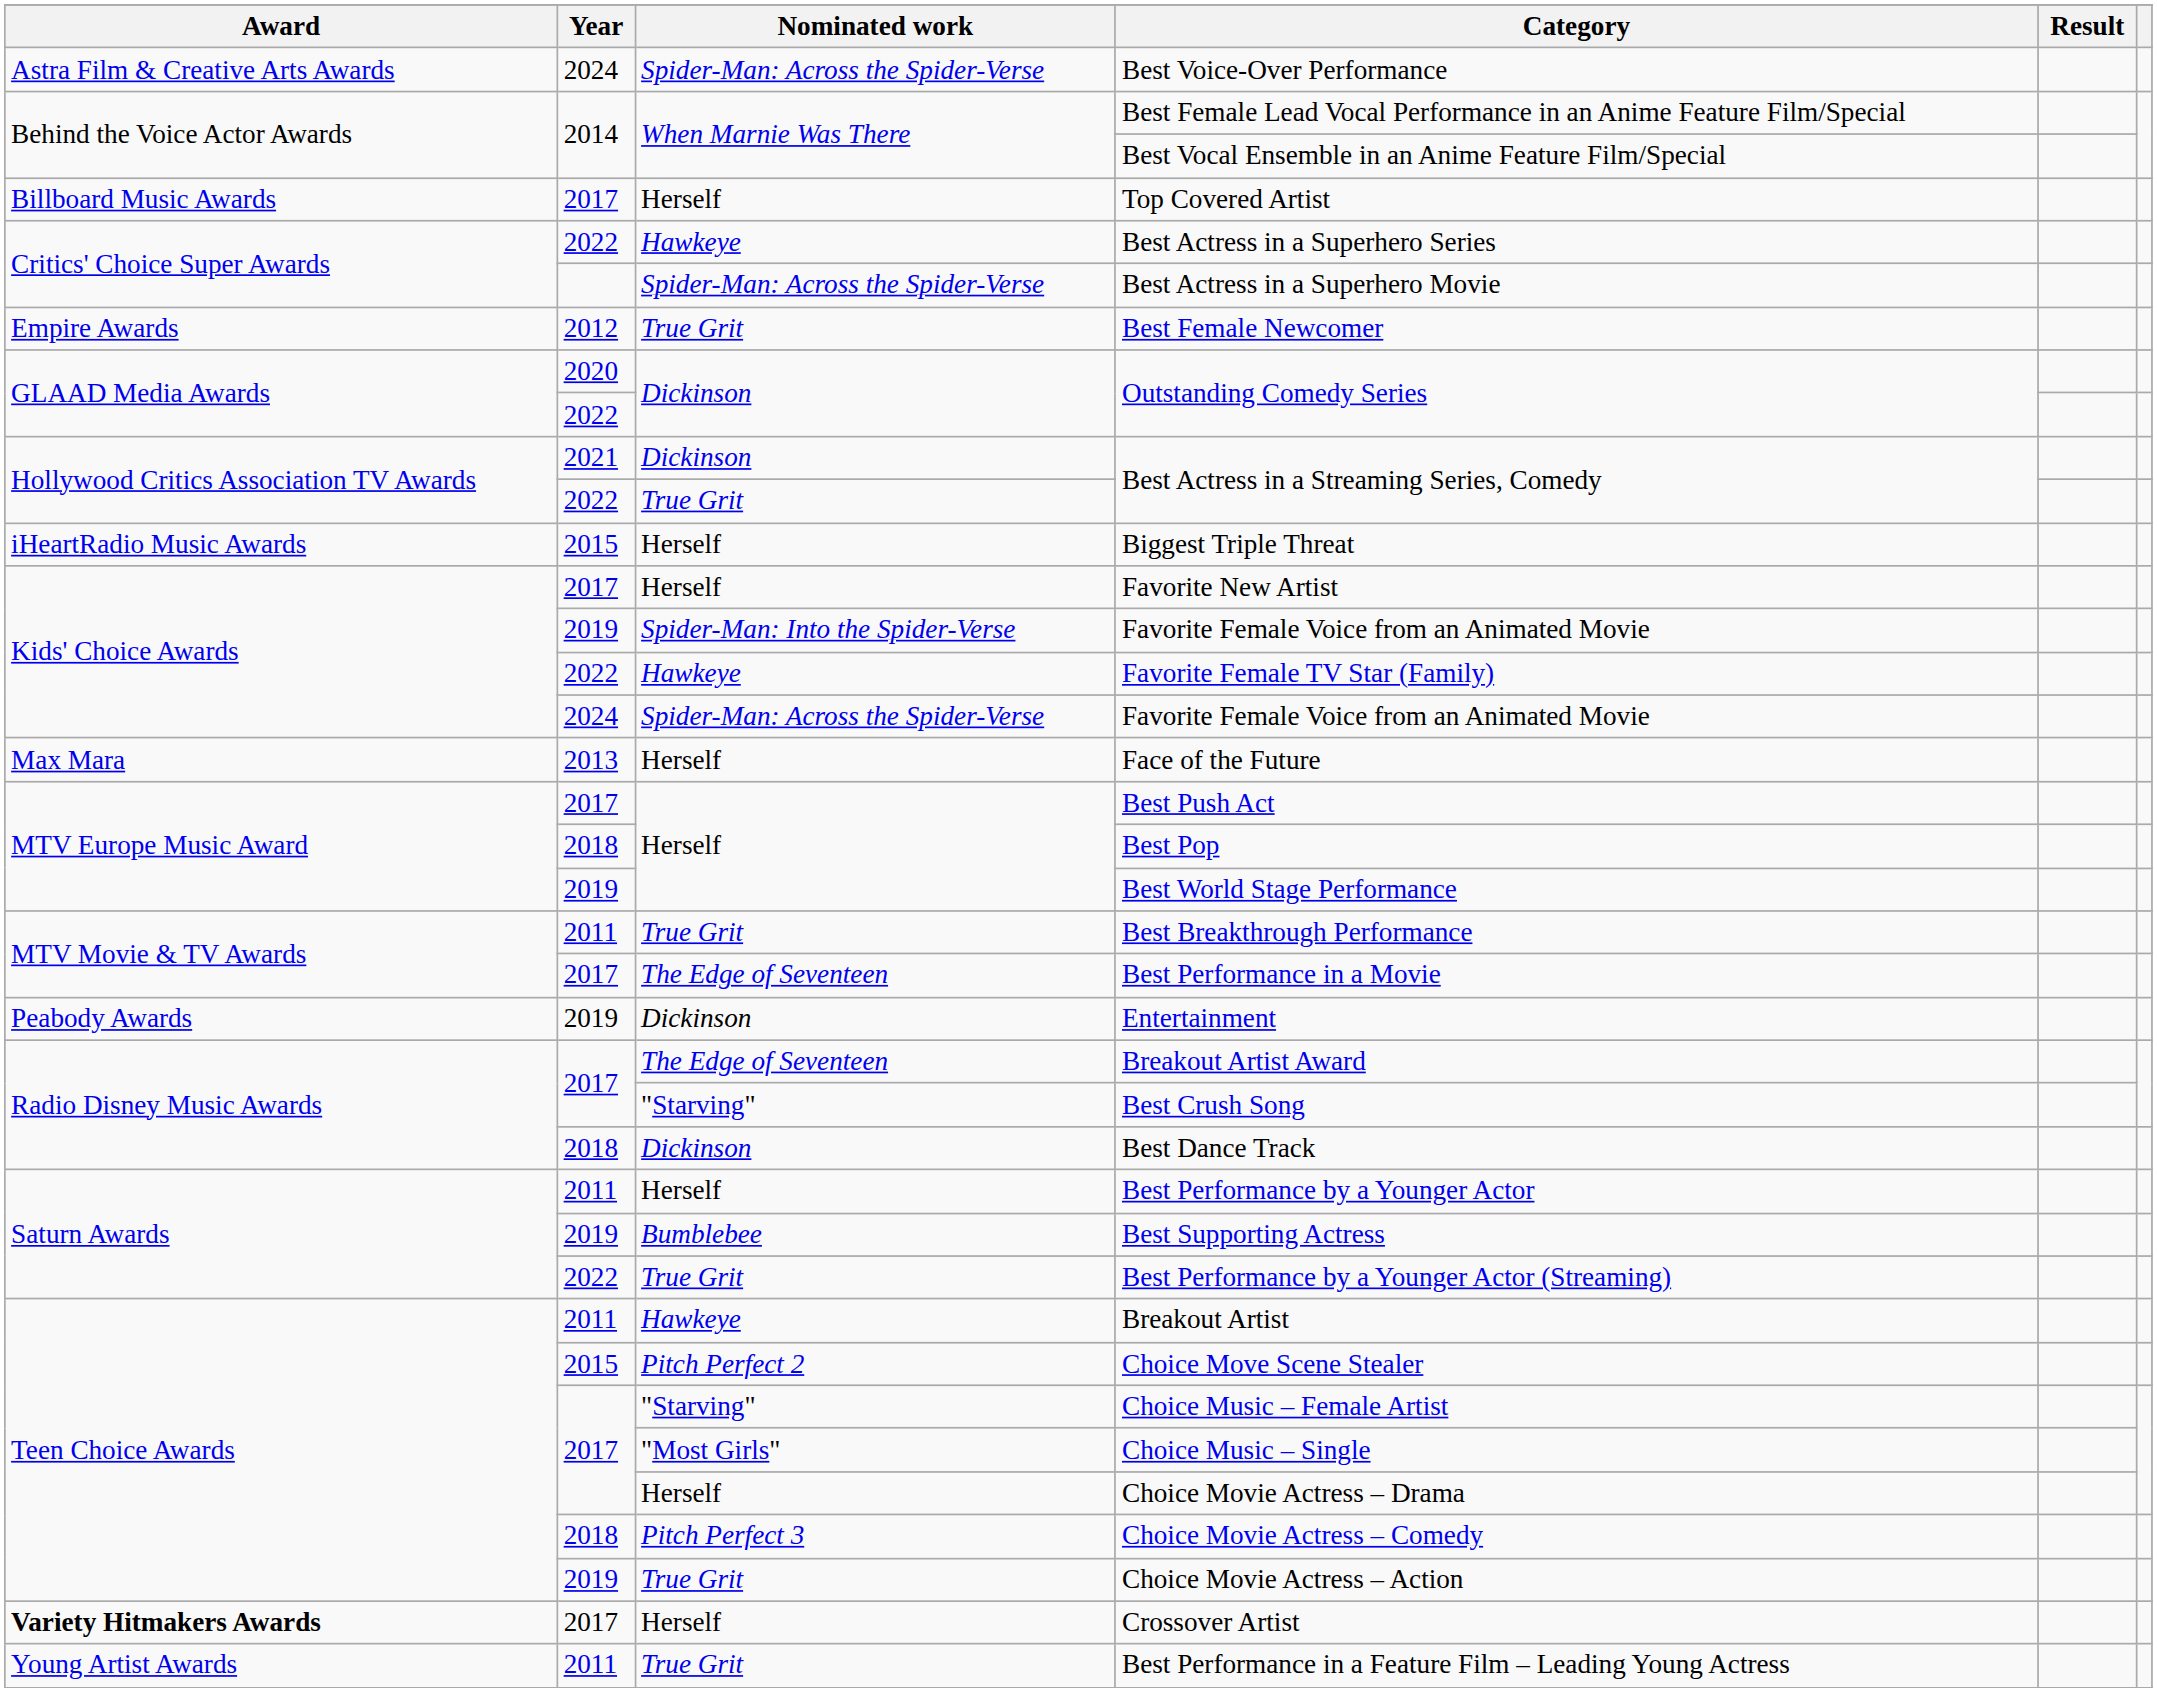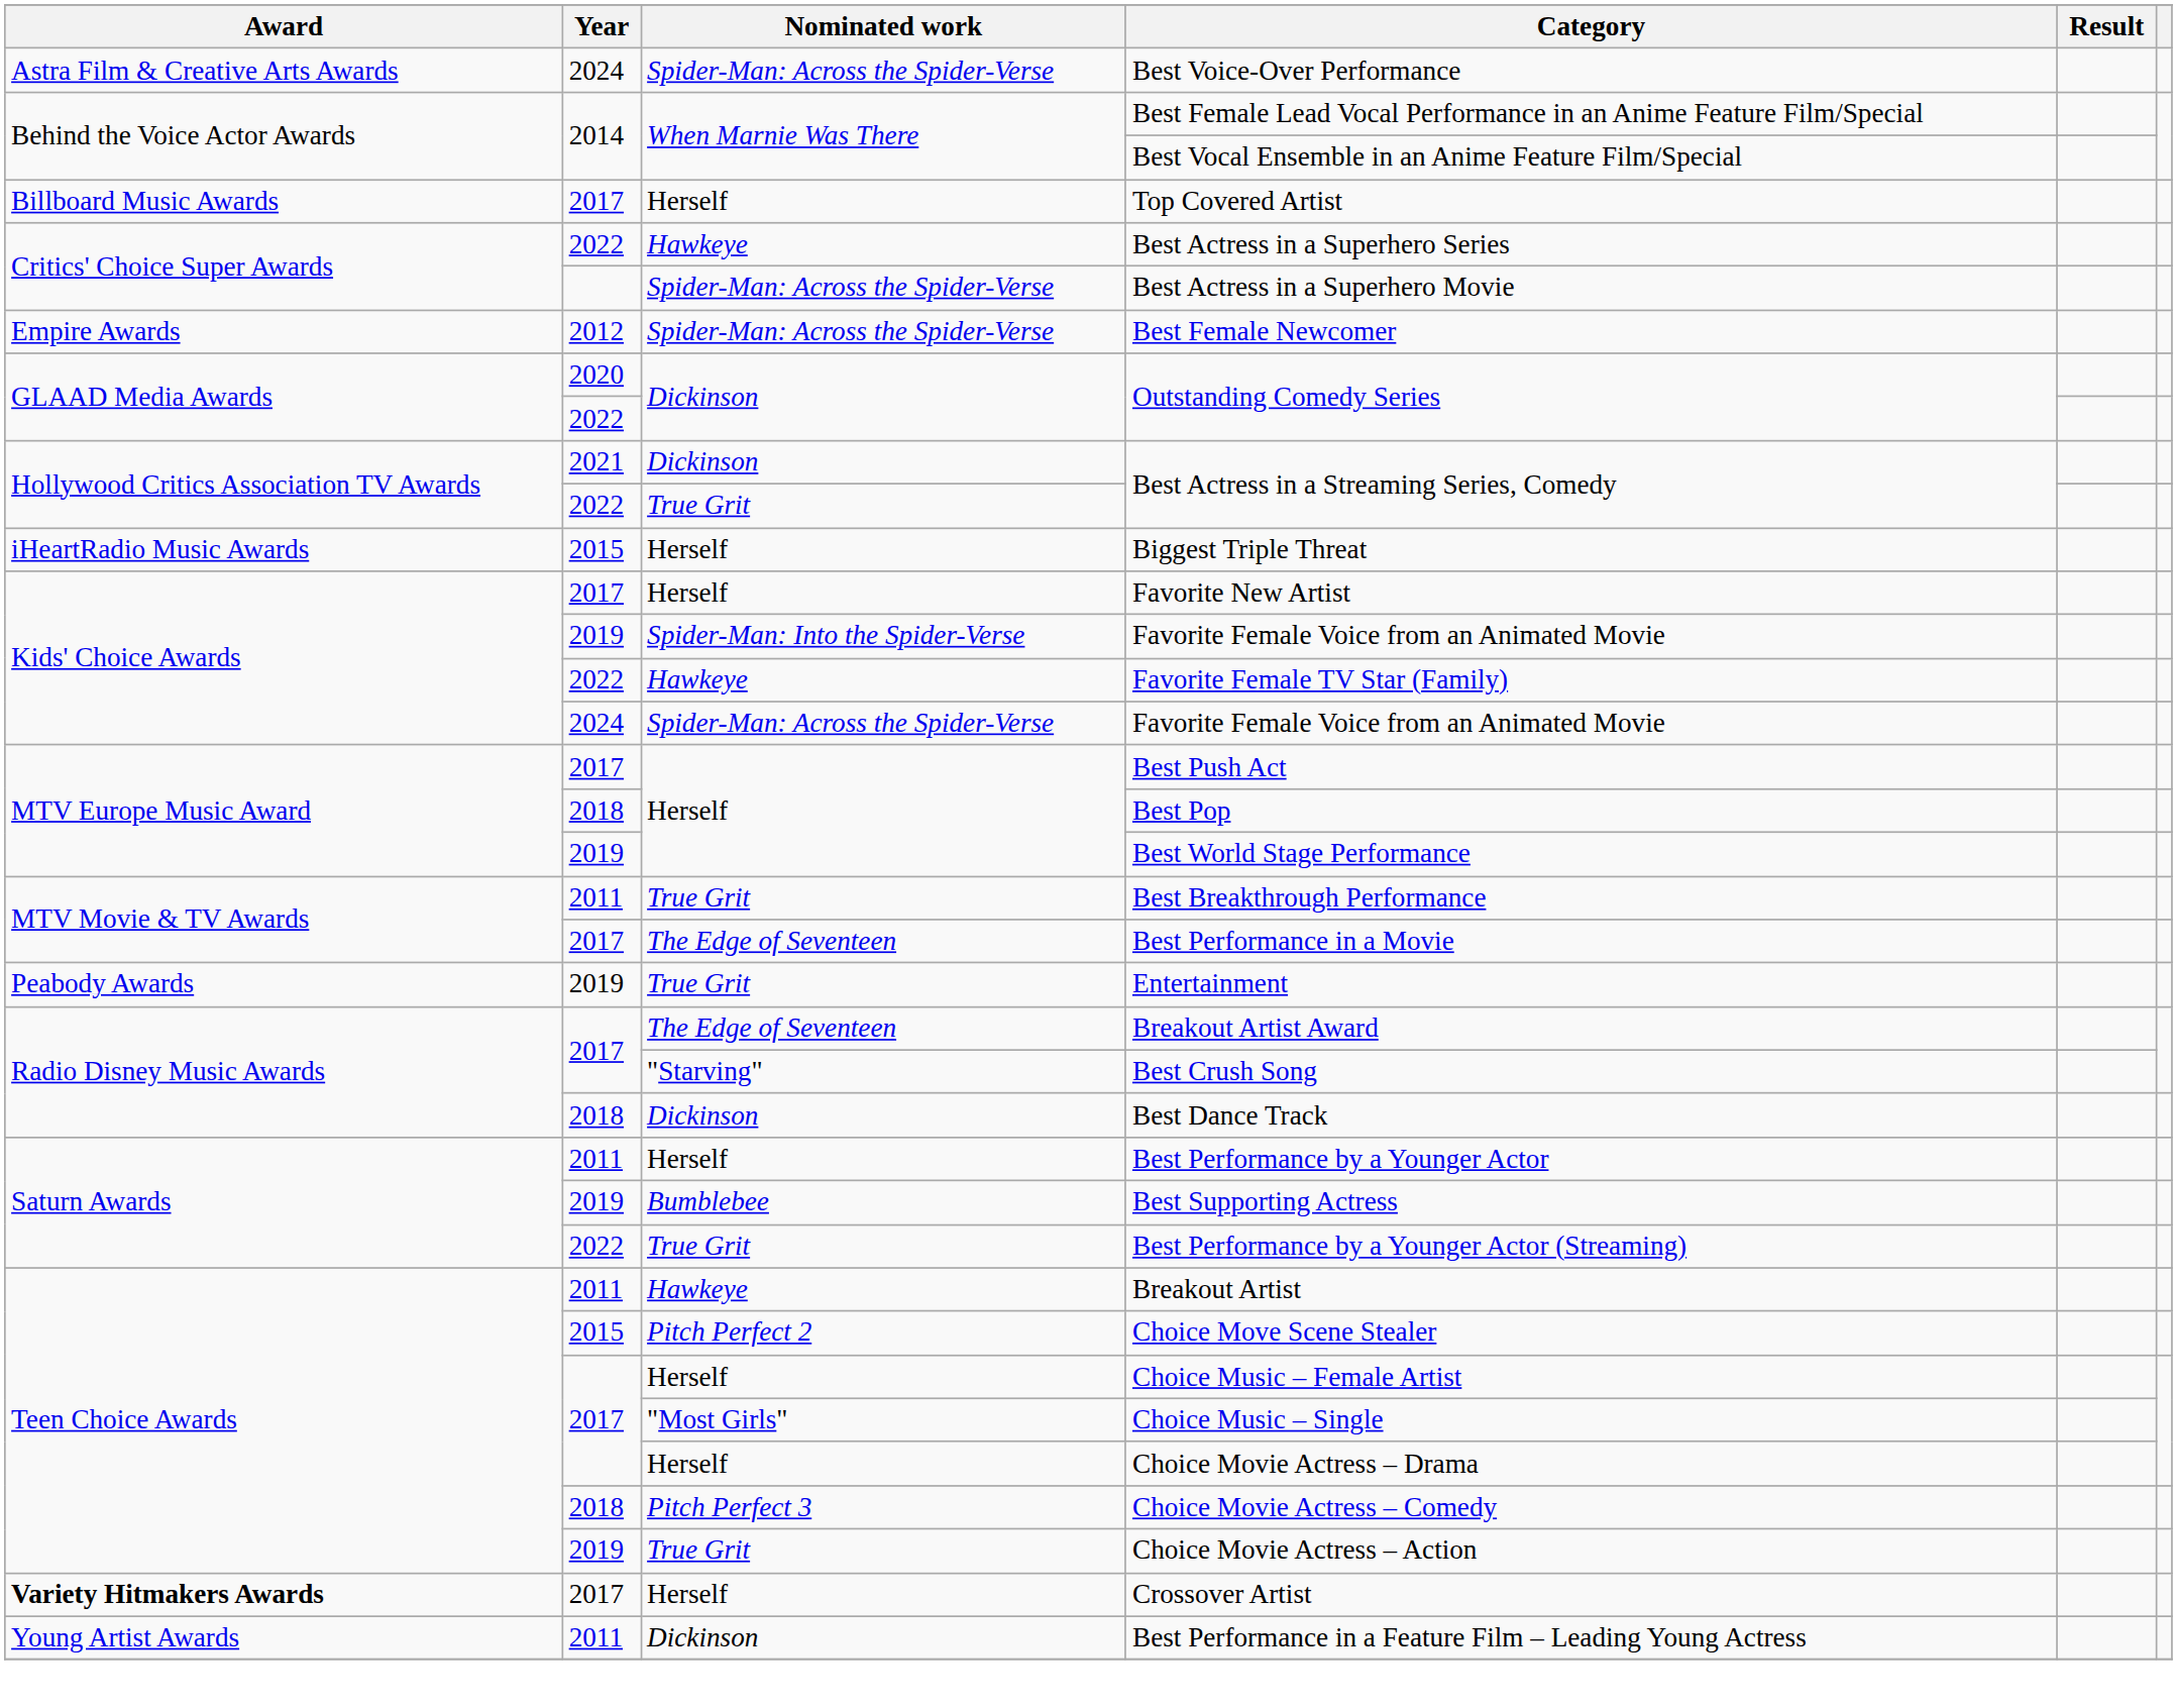 <table class="wikitable sortable plainrowheaders" style="width: 100%;">
 <tr style="background:#ccc; text-align:center;">
 </tr>
 <tr>
 <th scope="col">Award</th>
 <th scope="col">Year</th>
 <th scope="col">Nominated work</th>
 <th scope="col">Category</th>
 <th scope="col">Result</th>
 <th scope="col" class="unsortable"></th>
 </tr>
 <tr>
 <td><a href='#'>Astra Film & Creative Arts Awards</a></td>
 <td>2024</td>
 <td><em><a href='#'>Spider-Man: Across the Spider-Verse</a></em></td>
 <td>Best Voice-Over Performance</td>
 <td></td>
 <td align="center"></td>
 </tr>
 <tr>
 <td rowspan="2">Behind the Voice Actor Awards</td>
 <td rowspan="2">2014</td>
 <td rowspan="2"><em><a href='#'>When Marnie Was There</a></em></td>
 <td>Best Female Lead Vocal Performance in an Anime Feature Film/Special</td>
 <td></td>
 <td rowspan="2" align="center"></td>
 </tr>
 <tr>
 <td>Best Vocal Ensemble in an Anime Feature Film/Special</td>
 <td></td>
 </tr>
 <tr>
 <td><a href='#'>Billboard Music Awards</a></td>
 <td><a href='#'>2017</a></td>
 <td>Herself</td>
 <td>Top Covered Artist</td>
 <td></td>
 <td align="center"></td>
 </tr>
 <tr>
 <td rowspan="2"><a href='#'>Critics' Choice Super Awards</a></td>
 <td><a href='#'>2022</a></td>
 <td><em><a href='#'>Hawkeye</a></em></td>
 <td>Best Actress in a Superhero Series</td>
 <td></td>
 <td align="center"></td>
 </tr>
 <tr>
 <td><a href='#'></a></td>
 <td><em><a href='#'>Spider-Man: Across the Spider-Verse</a></em></td>
 <td>Best Actress in a Superhero Movie</td>
 <td></td>
 <td align="center"></td>
 </tr>
 <tr>
 <td><a href='#'>Empire Awards</a></td>
 <td><a href='#'>2012</a></td>
-<td><em><a href='#'>True Grit</a></em></td>
+<td><em><a href='#'>Spider-Man: Across the Spider-Verse</a></em></td>
 <td><a href='#'>Best Female Newcomer</a></td>
 <td></td>
 <td align="center"></td>
 </tr>
 <tr>
 <td rowspan="2"><a href='#'>GLAAD Media Awards</a></td>
 <td><a href='#'>2020</a></td>
 <td rowspan="2"><em><a href='#'>Dickinson</a></em></td>
 <td rowspan="2"><a href='#'>Outstanding Comedy Series</a></td>
 <td></td>
 <td align="center"></td>
 </tr>
 <tr>
 <td><a href='#'>2022</a></td>
 <td></td>
 <td align="center"></td>
 </tr>
 <tr>
 <td rowspan="2"><a href='#'>Hollywood Critics Association TV Awards</a></td>
 <td><a href='#'>2021</a></td>
 <td><em><a href='#'>Dickinson</a></em></td>
 <td rowspan="2">Best Actress in a Streaming Series, Comedy</td>
 <td></td>
 <td align="center"></td>
 </tr>
 <tr>
 <td><a href='#'>2022</a></td>
 <td><em><a href='#'>True Grit</a></em></td>
 <td></td>
 <td align="center"></td>
 </tr>
 <tr>
 <td><a href='#'>iHeartRadio Music Awards</a></td>
 <td><a href='#'>2015</a></td>
 <td>Herself</td>
 <td>Biggest Triple Threat</td>
 <td></td>
 <td align="center"></td>
 </tr>
 <tr>
 <td rowspan="4"><a href='#'>Kids' Choice Awards</a></td>
 <td><a href='#'>2017</a></td>
 <td>Herself</td>
 <td>Favorite New Artist</td>
 <td></td>
 <td align="center"></td>
 </tr>
 <tr>
 <td><a href='#'>2019</a></td>
 <td><em><a href='#'>Spider-Man: Into the Spider-Verse</a></em></td>
 <td>Favorite Female Voice from an Animated Movie</td>
 <td></td>
 <td align="center"></td>
 </tr>
 <tr>
 <td><a href='#'>2022</a></td>
 <td><em><a href='#'>Hawkeye</a></em></td>
 <td><a href='#'>Favorite Female TV Star (Family)</a></td>
 <td></td>
 <td align="center"></td>
 </tr>
 <tr>
 <td><a href='#'>2024</a></td>
 <td><em><a href='#'>Spider-Man: Across the Spider-Verse</a></em></td>
 <td>Favorite Female Voice from an Animated Movie</td>
 <td></td>
 <td align="center"></td>
 </tr>
 <tr>
-<td><a href='#'>Max Mara</a></td>
-<td><a href='#'>2013</a></td>
-<td>Herself</td>
-<td>Face of the Future</td>
-<td></td>
-<td align="center"></td>
-</tr>
-<tr>
 <td rowspan=3><a href='#'>MTV Europe Music Award</a></td>
 <td><a href='#'>2017</a></td>
 <td rowspan=3>Herself</td>
 <td><a href='#'>Best Push Act</a></td>
 <td></td>
 <td align="center"></td>
 </tr>
 <tr>
 <td><a href='#'>2018</a></td>
 <td><a href='#'>Best Pop</a></td>
 <td></td>
 <td align="center"></td>
 </tr>
 <tr>
 <td><a href='#'>2019</a></td>
 <td><a href='#'>Best World Stage Performance</a></td>
 <td></td>
 <td align="center"></td>
 </tr>
 <tr>
 <td rowspan="2"><a href='#'>MTV Movie & TV Awards</a></td>
 <td><a href='#'>2011</a></td>
 <td><em><a href='#'>True Grit</a></em></td>
 <td><a href='#'>Best Breakthrough Performance</a></td>
 <td></td>
 <td align="center"></td>
 </tr>
 <tr>
 <td><a href='#'>2017</a></td>
 <td><em><a href='#'>The Edge of Seventeen</a></em></td>
 <td><a href='#'>Best Performance in a Movie</a></td>
 <td></td>
 <td align="center"></td>
 </tr>
 <tr>
 <td><a href='#'>Peabody Awards</a></td>
 <td>2019</td>
-<td><em>Dickinson</em></td>
+<td><em><a href='#'>True Grit</a></em></td>
 <td><a href='#'>Entertainment</a></td>
 <td></td>
 <td align="center"></td>
 </tr>
 <tr>
 <td rowspan=3><a href='#'>Radio Disney Music Awards</a></td>
 <td rowspan=2><a href='#'>2017</a></td>
 <td><em><a href='#'>The Edge of Seventeen</a></em></td>
 <td><a href='#'>Breakout Artist Award</a></td>
 <td></td>
 <td align="center" rowspan=2></td>
 </tr>
 <tr>
 <td>"<a href='#'>Starving</a>"</td>
 <td><a href='#'>Best Crush Song</a></td>
 <td></td>
 </tr>
 <tr>
 <td><a href='#'>2018</a></td>
 <td><em><a href='#'>Dickinson</a></em></td>
 <td>Best Dance Track</td>
 <td></td>
 <td align="center"></td>
 </tr>
 <tr>
 <td rowspan="3"><a href='#'>Saturn Awards</a></td>
 <td><a href='#'>2011</a></td>
 <td>Herself</td>
 <td><a href='#'>Best Performance by a Younger Actor</a></td>
 <td></td>
 <td align="center"></td>
 </tr>
 <tr>
 <td><a href='#'>2019</a></td>
 <td><em><a href='#'>Bumblebee</a></em></td>
 <td><a href='#'>Best Supporting Actress</a></td>
 <td></td>
 <td align="center"></td>
 </tr>
 <tr>
 <td><a href='#'>2022</a></td>
 <td><em><a href='#'>True Grit</a></em></td>
 <td><a href='#'>Best Performance by a Younger Actor (Streaming)</a></td>
 <td></td>
 <td align="center"></td>
 </tr>
 <tr>
 <td rowspan="7"><a href='#'>Teen Choice Awards</a></td>
 <td><a href='#'>2011</a></td>
 <td><em><a href='#'>Hawkeye</a></em></td>
 <td>Breakout Artist</td>
 <td></td>
 <td align="center"></td>
 </tr>
 <tr>
 <td><a href='#'>2015</a></td>
 <td><em><a href='#'>Pitch Perfect 2</a></em></td>
 <td><a href='#'>Choice Move Scene Stealer</a></td>
 <td></td>
 <td align="center"></td>
 </tr>
 <tr>
 <td rowspan=3><a href='#'>2017</a></td>
-<td>"<a href='#'>Starving</a>"</td>
+<td>Herself</td>
 <td><a href='#'>Choice Music – Female Artist</a></td>
 <td></td>
 <td align="center" rowspan=3></td>
 </tr>
 <tr>
 <td>"<a href='#'>Most Girls</a>"</td>
 <td><a href='#'>Choice Music – Single</a></td>
 <td></td>
 </tr>
 <tr>
 <td>Herself</td>
 <td>Choice Movie Actress – Drama</td>
 <td></td>
 </tr>
 <tr>
 <td><a href='#'>2018</a></td>
 <td><em><a href='#'>Pitch Perfect 3</a></em></td>
 <td><a href='#'>Choice Movie Actress – Comedy</a></td>
 <td></td>
 <td align="center"></td>
 </tr>
 <tr>
 <td><a href='#'>2019</a></td>
 <td><em><a href='#'>True Grit</a></em></td>
 <td>Choice Movie Actress – Action</td>
 <td></td>
 <td align="center"></td>
 </tr>
 <tr>
 <td><strong>Variety Hitmakers Awards</strong></td>
 <td>2017</td>
 <td>Herself</td>
 <td>Crossover Artist</td>
 <td></td>
 <td align="center"></td>
 </tr>
 <tr>
 <td><a href='#'>Young Artist Awards</a></td>
 <td><a href='#'>2011</a></td>
-<td><em><a href='#'>True Grit</a></em></td>
+<td><em>Dickinson</em></td>
 <td>Best Performance in a Feature Film – Leading Young Actress</td>
 <td></td>
 <td align="center"></td>
 </tr>
 <tr>
 </tr>
 </table>
